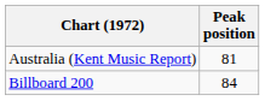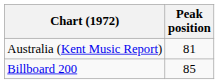 <table class="wikitable">
 <tr>
 <th scope="col">Chart (1972)</th>
 <th scope="col">Peak<br>position</th>
 </tr>
 <tr>
 <td>Australia (<a href='#'>Kent Music Report</a>)</td>
 <td style="text-align:center;">81</td>
 </tr>
 <tr>
 <td><a href='#'>Billboard 200</a></td>
-<td align="center">84</td>
+<td align="center">85</td>
 </tr>
 </table>
